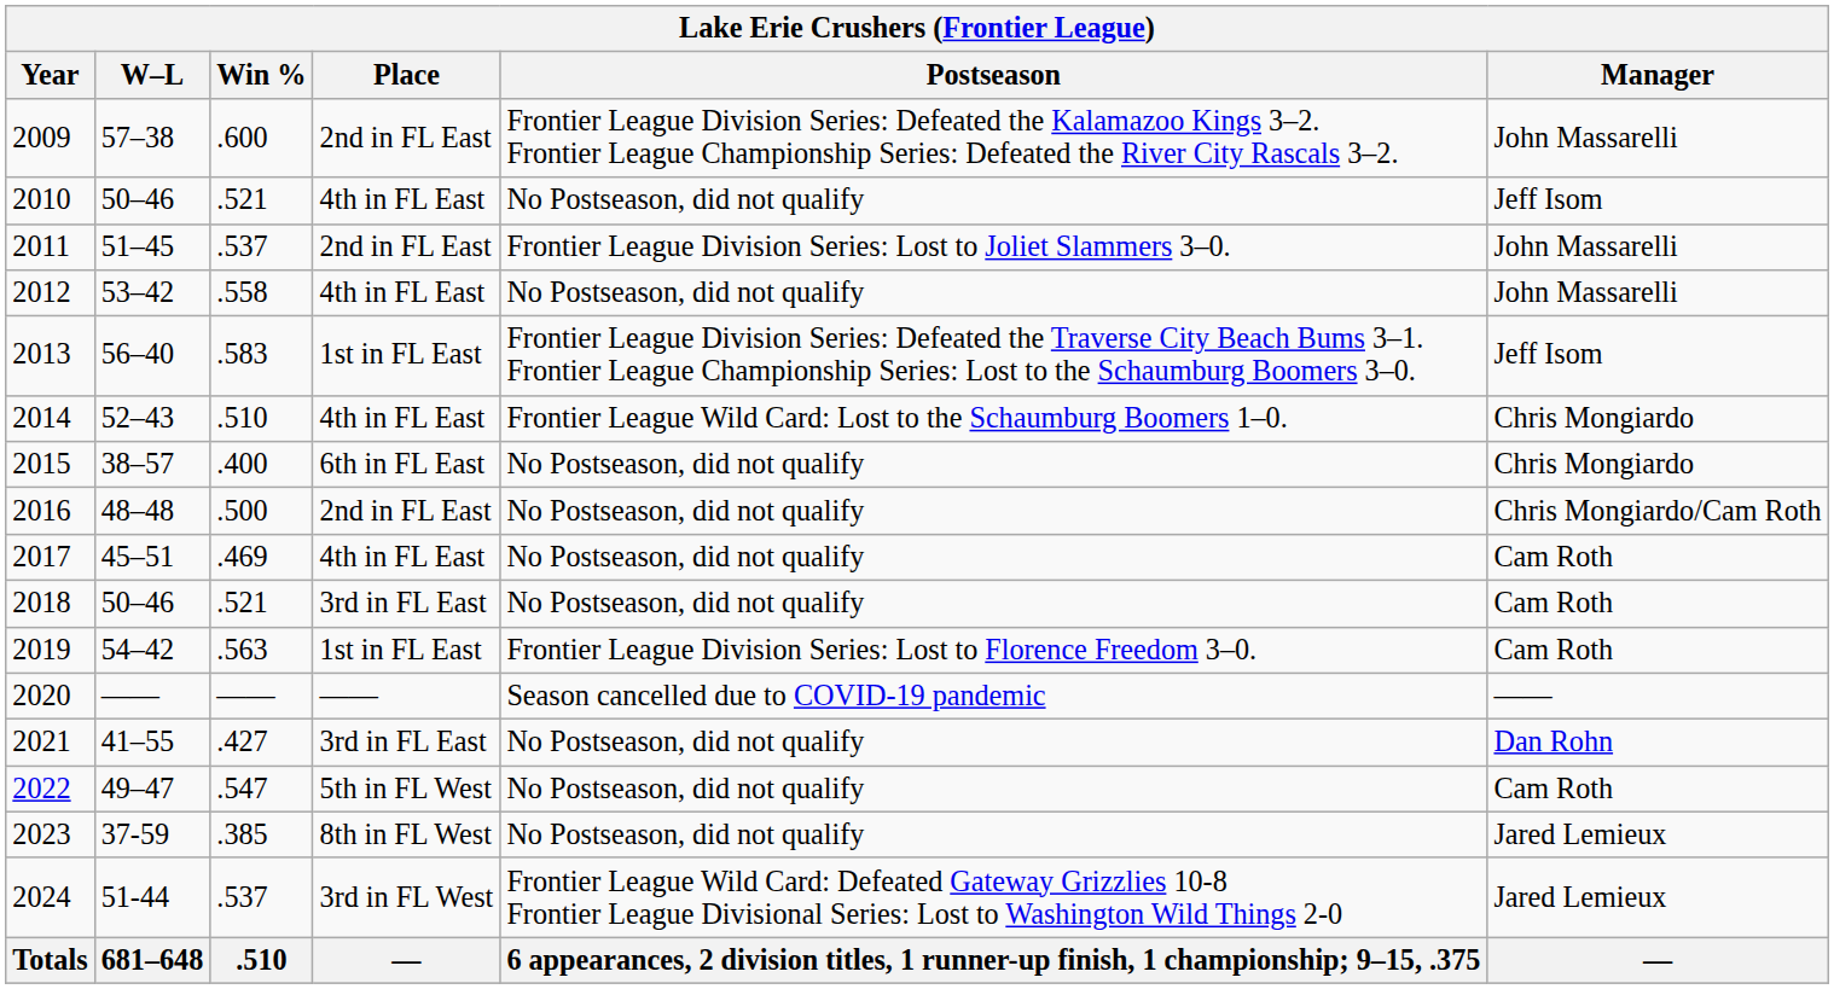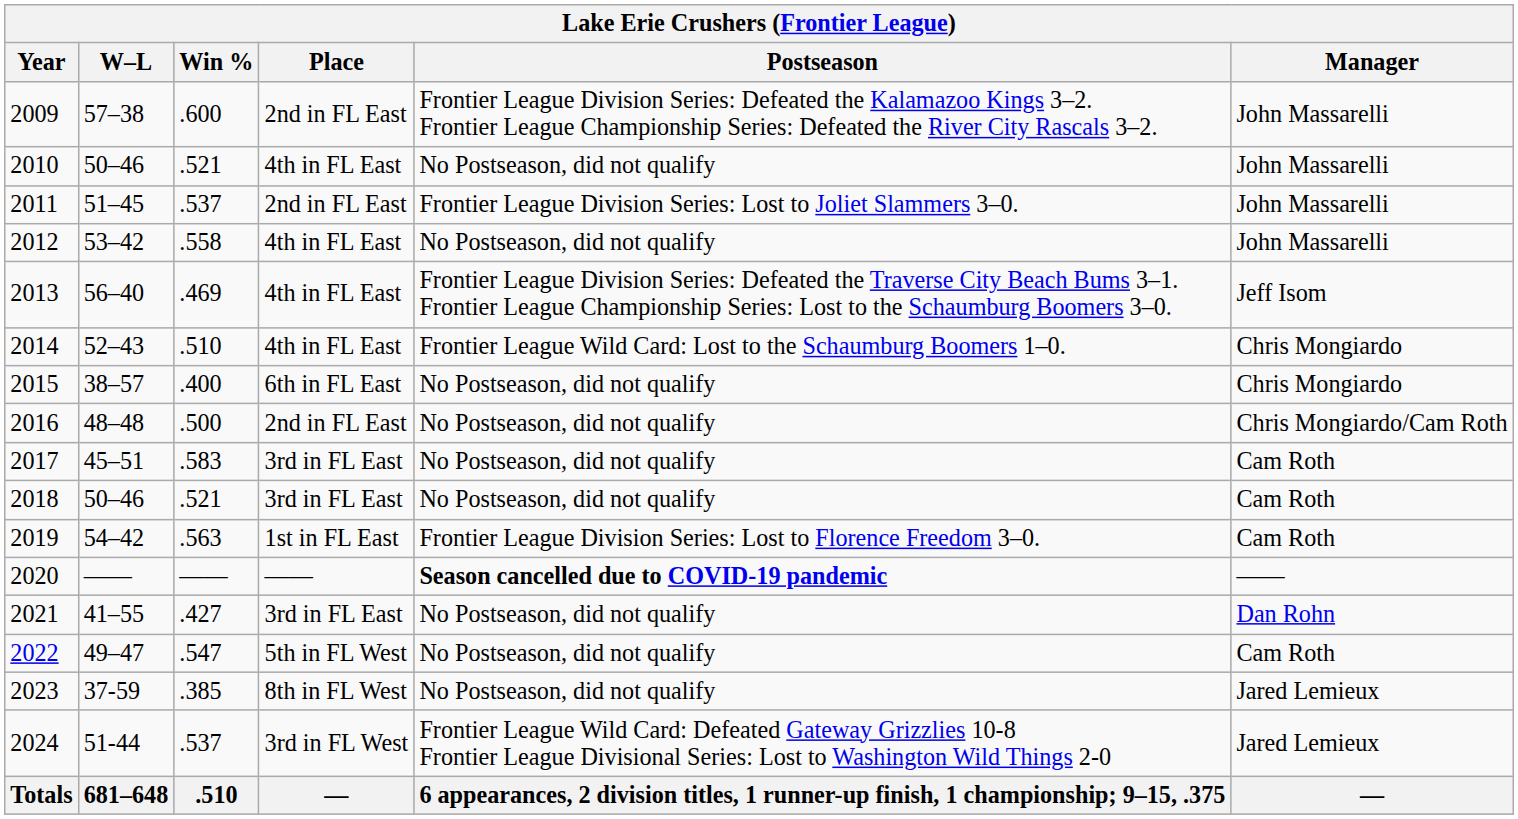 <table class="wikitable">
 <tr>
 <th colspan="7" align="center">Lake Erie Crushers (<a href='#'>Frontier League</a>)</th>
 </tr>
 <tr>
 <th>Year</th>
 <th>W–L</th>
 <th>Win %</th>
 <th>Place</th>
 <th>Postseason</th>
 <th>Manager</th>
 </tr>
 <tr>
 <td>2009</td>
 <td>57–38</td>
 <td>.600</td>
 <td>2nd in FL East</td>
 <td>Frontier League Division Series: Defeated the <a href='#'>Kalamazoo Kings</a> 3–2.<br>Frontier League Championship Series: Defeated the <a href='#'>River City Rascals</a> 3–2.</td>
 <td>John Massarelli</td>
 </tr>
 <tr>
 <td>2010</td>
 <td>50–46</td>
 <td>.521</td>
 <td>4th in FL East</td>
 <td>No Postseason, did not qualify</td>
-<td>Jeff Isom</td>
+<td>John Massarelli</td>
 </tr>
 <tr>
 <td>2011</td>
 <td>51–45</td>
 <td>.537</td>
 <td>2nd in FL East</td>
 <td>Frontier League Division Series: Lost to <a href='#'>Joliet Slammers</a> 3–0.</td>
 <td>John Massarelli</td>
 </tr>
 <tr>
 <td>2012</td>
 <td>53–42</td>
 <td>.558</td>
 <td>4th in FL East</td>
 <td>No Postseason, did not qualify</td>
 <td>John Massarelli</td>
 </tr>
 <tr>
 <td>2013</td>
 <td>56–40</td>
-<td>.583</td>
-<td>1st in FL East</td>
+<td>.469</td>
+<td>4th in FL East</td>
 <td>Frontier League Division Series: Defeated the <a href='#'>Traverse City Beach Bums</a> 3–1. <br>Frontier League Championship Series: Lost to the <a href='#'>Schaumburg Boomers</a> 3–0.</td>
 <td>Jeff Isom</td>
 </tr>
 <tr>
 <td>2014</td>
 <td>52–43</td>
 <td>.510</td>
 <td>4th in FL East</td>
 <td>Frontier League Wild Card: Lost to the <a href='#'>Schaumburg Boomers</a> 1–0.</td>
 <td>Chris Mongiardo</td>
 </tr>
 <tr>
 <td>2015</td>
 <td>38–57</td>
 <td>.400</td>
 <td>6th in FL East</td>
 <td>No Postseason, did not qualify</td>
 <td>Chris Mongiardo</td>
 </tr>
 <tr>
 <td>2016</td>
 <td>48–48</td>
 <td>.500</td>
 <td>2nd in FL East</td>
 <td>No Postseason, did not qualify</td>
 <td>Chris Mongiardo/Cam Roth</td>
 </tr>
 <tr>
 <td>2017</td>
 <td>45–51</td>
-<td>.469</td>
-<td>4th in FL East</td>
+<td>.583</td>
+<td>3rd in FL East</td>
 <td>No Postseason, did not qualify</td>
 <td>Cam Roth</td>
 </tr>
 <tr>
 <td>2018</td>
 <td>50–46</td>
 <td>.521</td>
 <td>3rd in FL East</td>
 <td>No Postseason, did not qualify</td>
 <td>Cam Roth</td>
 </tr>
 <tr>
 <td>2019</td>
 <td>54–42</td>
 <td>.563</td>
 <td>1st in FL East</td>
 <td>Frontier League Division Series: Lost to <a href='#'>Florence Freedom</a> 3–0.</td>
 <td>Cam Roth</td>
 </tr>
 <tr>
 <td>2020</td>
 <td>——</td>
 <td>——</td>
 <td>——</td>
-<td>Season cancelled due to <a href='#'>COVID-19 pandemic</a></td>
+<td><strong>Season cancelled due to <a href='#'>COVID-19 pandemic</a></strong></td>
 <td>——</td>
 </tr>
 <tr>
 <td>2021</td>
 <td>41–55</td>
 <td>.427</td>
 <td>3rd in FL East</td>
 <td>No Postseason, did not qualify</td>
 <td><a href='#'>Dan Rohn</a></td>
 </tr>
 <tr>
 <td><a href='#'>2022</a></td>
 <td>49–47</td>
 <td>.547</td>
 <td>5th in FL West</td>
 <td>No Postseason, did not qualify</td>
 <td>Cam Roth</td>
 </tr>
 <tr>
 <td>2023</td>
 <td>37-59</td>
 <td>.385</td>
 <td>8th in FL West</td>
 <td>No Postseason, did not qualify</td>
 <td>Jared Lemieux</td>
 </tr>
 <tr>
 <td>2024</td>
 <td>51-44</td>
 <td>.537</td>
 <td>3rd in FL West</td>
 <td>Frontier League Wild Card: Defeated <a href='#'>Gateway Grizzlies</a> 10-8 <br> Frontier League Divisional Series: Lost to <a href='#'>Washington Wild Things</a> 2-0</td>
 <td>Jared Lemieux</td>
 </tr>
 <tr>
 <th>Totals</th>
 <th>681–648</th>
 <th>.510</th>
 <th>—</th>
 <th>6 appearances, 2 division titles, 1 runner-up finish, 1 championship; 9–15, .375</th>
 <th>—</th>
 </tr>
 </table>
